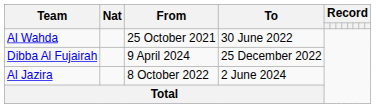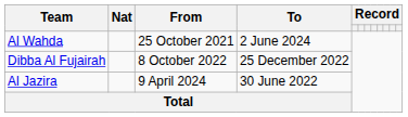 <table class=wikitable style=text-align:center>
 <tr>
 <th rowspan="2">Team</th>
 <th rowspan="2">Nat</th>
 <th rowspan="2">From</th>
 <th rowspan="2">To</th>
 <th colspan="8">Record</th>
 </tr>
 <tr>
 <th></th>
 <th></th>
 <th></th>
 <th></th>
 <th></th>
 <th></th>
 <th></th>
 <th></th>
 </tr>
 <tr>
 <td align=left><a href='#'>Al Wahda</a></td>
 <td></td>
 <td align=left>25 October 2021</td>
-<td align=left>30 June 2022<br></td>
+<td align=left>2 June 2024<br></td>
 </tr>
 <tr>
 <td align=left><a href='#'>Dibba Al Fujairah</a></td>
 <td></td>
-<td align=left>9 April 2024</td>
+<td align=left>8 October 2022</td>
 <td align=left>25 December 2022<br></td>
 </tr>
 <tr>
 <td align=left><a href='#'>Al Jazira</a></td>
 <td></td>
-<td align=left>8 October 2022</td>
-<td align=left>2 June 2024<br></td>
+<td align=left>9 April 2024</td>
+<td align=left>30 June 2022<br></td>
 </tr>
 <tr>
 <th colspan="4">Total<br></th>
 </tr>
 </table>
